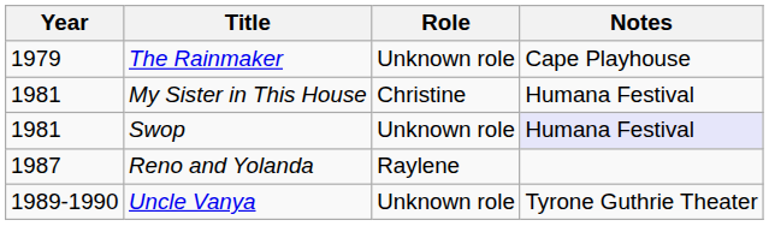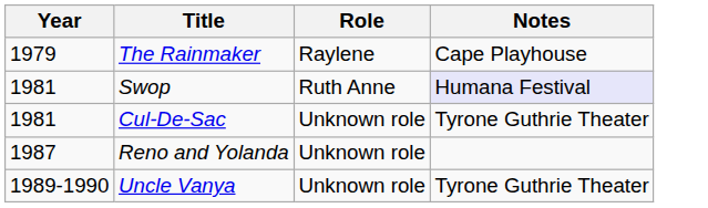 <table class="wikitable sortable">
 <tr>
 <th>Year</th>
 <th>Title</th>
 <th>Role</th>
 <th>Notes</th>
 </tr>
 <tr>
 <td>1979</td>
 <td><em><a href='#'>The Rainmaker</a></em></td>
-<td>Unknown role</td>
+<td>Raylene</td>
 <td>Cape Playhouse</td>
 </tr>
 <tr>
 <td>1981</td>
-<td><em>My Sister in This House</em></td>
-<td>Christine</td>
-<td>Humana Festival</td>
+<td><em>Swop</em></td>
+<td>Ruth Anne</td>
+<td style="background: lavender;">Humana Festival</td>
 </tr>
 <tr>
 <td>1981</td>
-<td><em>Swop</em></td>
+<td><em><a href='#'>Cul-De-Sac</a></em></td>
 <td>Unknown role</td>
-<td style="background: lavender;">Humana Festival</td>
+<td>Tyrone Guthrie Theater</td>
 </tr>
 <tr>
 <td>1987</td>
 <td><em>Reno and Yolanda</em></td>
-<td>Raylene</td>
+<td>Unknown role</td>
 <td></td>
 </tr>
 <tr>
 <td>1989-1990</td>
 <td><em><a href='#'>Uncle Vanya</a></em></td>
 <td>Unknown role</td>
 <td>Tyrone Guthrie Theater</td>
 </tr>
 </table>
